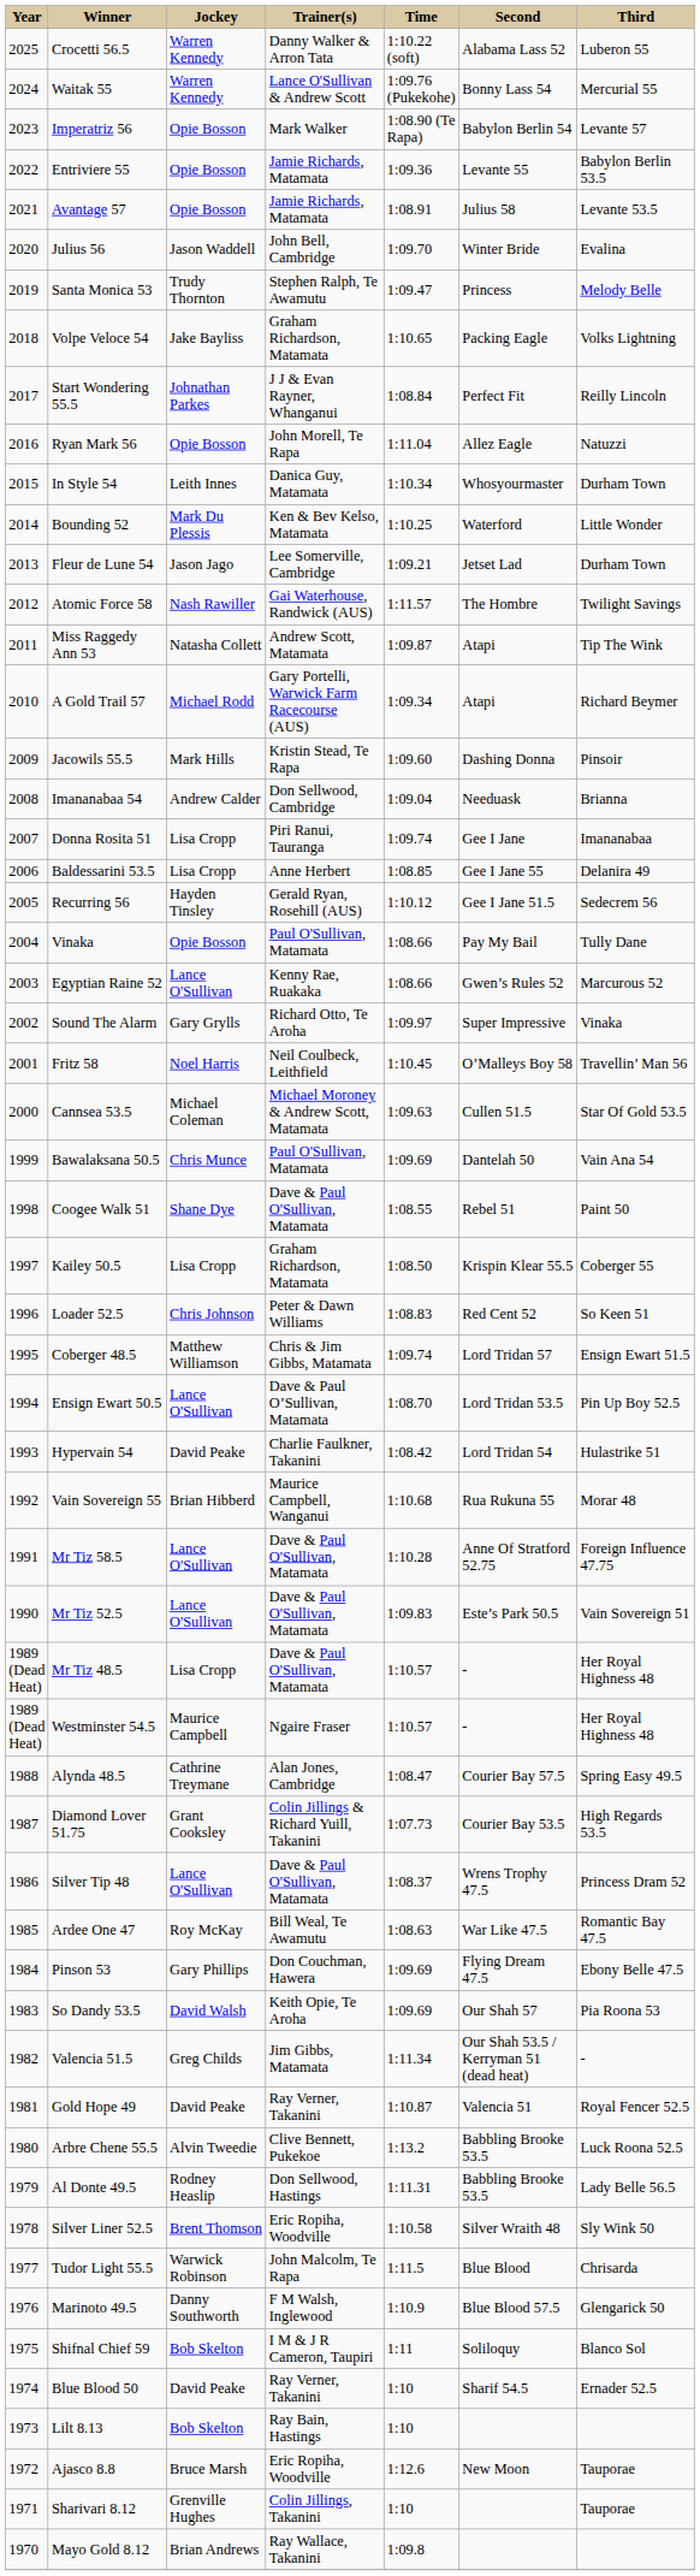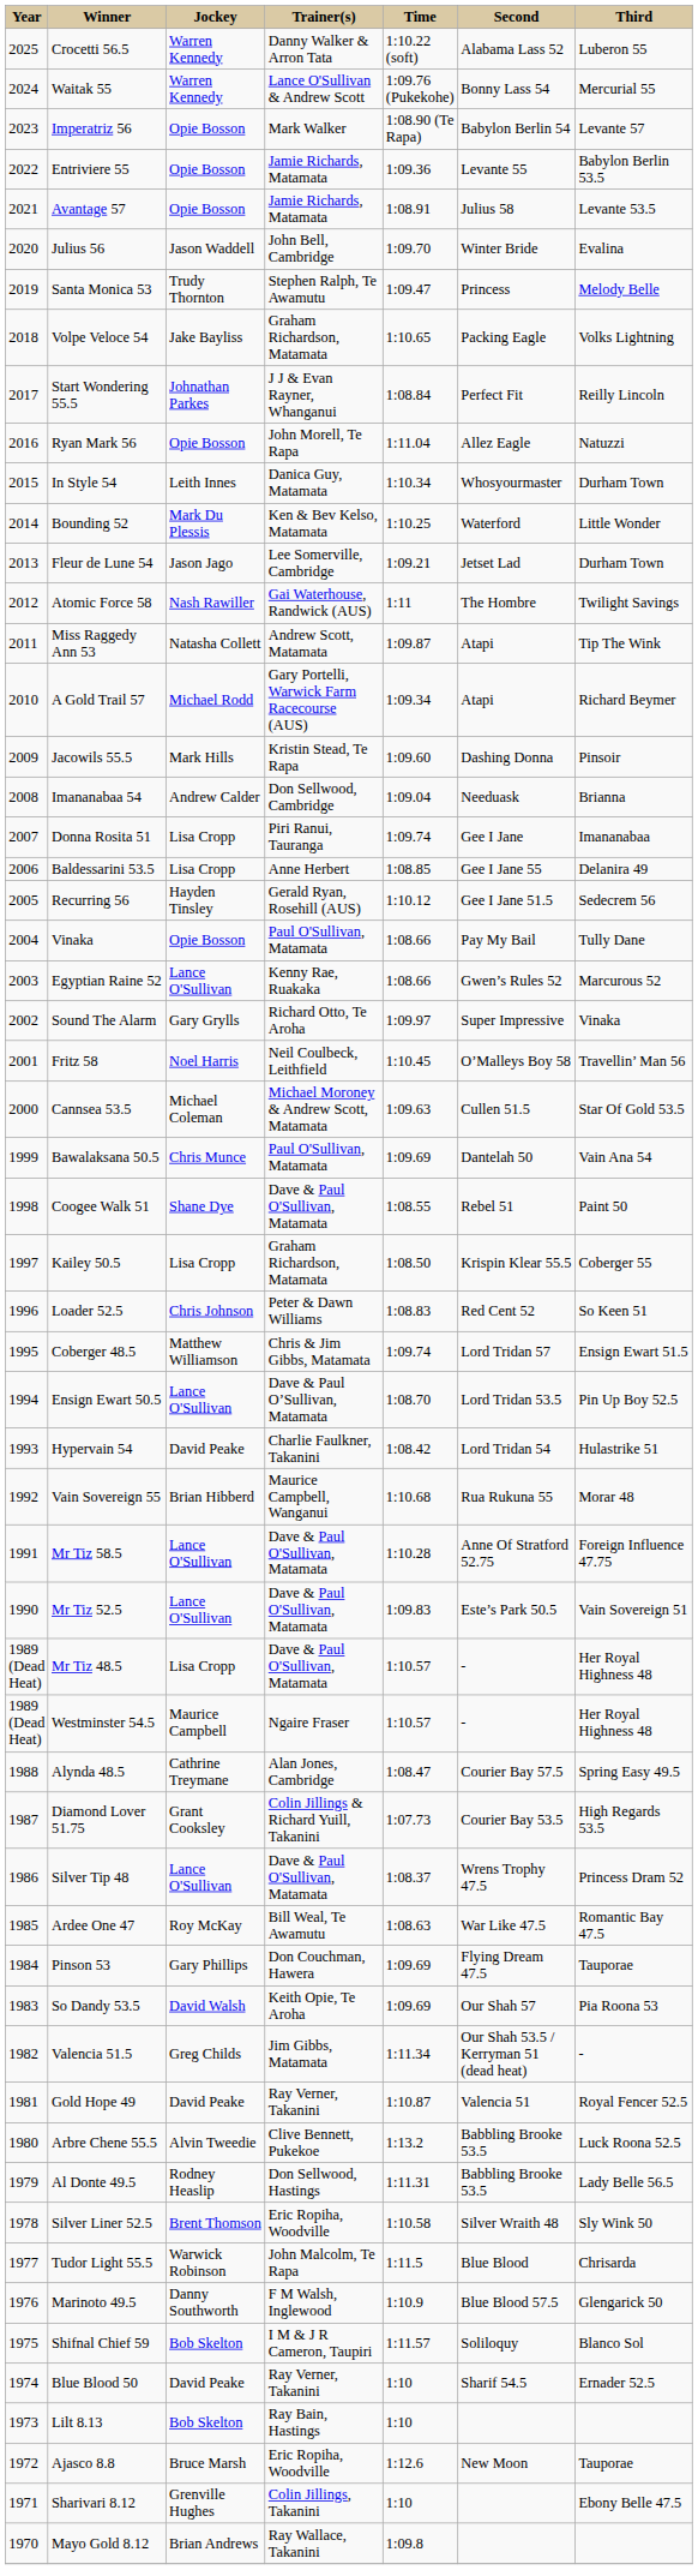 <table class="wikitable sortable">
 <tr>
 <th style="background-color:#dacaa5; width:38px">Year<br></th>
 <th style="background-color:#dacaa5; width:120px">Winner<br></th>
 <th style="background-color:#dacaa5; width:100px">Jockey<br></th>
 <th style="background-color:#dacaa5; width:120px">Trainer(s)<br></th>
 <th style="background-color:#dacaa5; width:45px">Time<br></th>
 <th style="background-color:#dacaa5; width:120px">Second<br></th>
 <th style="background-color:#dacaa5; width:120px">Third<br></th>
 </tr>
 <tr>
 <td>2025</td>
 <td>Crocetti 56.5</td>
 <td><a href='#'>Warren Kennedy</a></td>
 <td>Danny Walker & Arron Tata</td>
 <td>1:10.22 (soft)</td>
 <td>Alabama Lass 52</td>
 <td>Luberon 55</td>
 </tr>
 <tr>
 <td>2024</td>
 <td>Waitak 55</td>
 <td><a href='#'>Warren Kennedy</a></td>
 <td><a href='#'>Lance O'Sullivan</a> & Andrew Scott</td>
 <td>1:09.76 (Pukekohe)</td>
 <td>Bonny Lass 54</td>
 <td>Mercurial 55</td>
 </tr>
 <tr>
 <td>2023</td>
 <td><a href='#'>Imperatriz</a> 56</td>
 <td><a href='#'>Opie Bosson</a></td>
 <td>Mark Walker</td>
 <td>1:08.90 (Te Rapa)</td>
 <td>Babylon Berlin 54</td>
 <td>Levante 57</td>
 </tr>
 <tr>
 <td>2022</td>
 <td>Entriviere 55</td>
 <td><a href='#'>Opie Bosson</a></td>
 <td><a href='#'>Jamie Richards</a>, Matamata</td>
 <td>1:09.36</td>
 <td>Levante 55</td>
 <td>Babylon Berlin 53.5</td>
 </tr>
 <tr>
 <td>2021</td>
 <td><a href='#'>Avantage</a> 57</td>
 <td><a href='#'>Opie Bosson</a></td>
 <td><a href='#'>Jamie Richards</a>, Matamata</td>
 <td>1:08.91</td>
 <td>Julius 58</td>
 <td>Levante 53.5</td>
 </tr>
 <tr>
 <td>2020</td>
 <td>Julius 56</td>
 <td>Jason Waddell</td>
 <td>John Bell, Cambridge</td>
 <td>1:09.70</td>
 <td>Winter Bride</td>
 <td>Evalina</td>
 </tr>
 <tr>
 <td>2019</td>
 <td>Santa Monica 53 </td>
 <td>Trudy Thornton</td>
 <td>Stephen Ralph, Te Awamutu</td>
 <td>1:09.47</td>
 <td>Princess </td>
 <td><a href='#'>Melody Belle</a></td>
 </tr>
 <tr>
 <td>2018</td>
 <td>Volpe Veloce 54 </td>
 <td>Jake Bayliss</td>
 <td>Graham Richardson, Matamata</td>
 <td>1:10.65</td>
 <td>Packing Eagle</td>
 <td>Volks Lightning</td>
 </tr>
 <tr>
 <td>2017</td>
 <td>Start Wondering 55.5</td>
 <td><a href='#'>Johnathan Parkes</a></td>
 <td>J J & Evan Rayner, Whanganui</td>
 <td>1:08.84</td>
 <td>Perfect Fit</td>
 <td>Reilly Lincoln</td>
 </tr>
 <tr>
 <td>2016</td>
 <td>Ryan Mark 56 </td>
 <td><a href='#'>Opie Bosson</a></td>
 <td>John Morell, Te Rapa</td>
 <td>1:11.04</td>
 <td>Allez Eagle</td>
 <td>Natuzzi</td>
 </tr>
 <tr>
 <td>2015</td>
 <td>In Style 54</td>
 <td>Leith Innes</td>
 <td>Danica Guy, Matamata</td>
 <td>1:10.34</td>
 <td>Whosyourmaster</td>
 <td>Durham Town</td>
 </tr>
 <tr>
 <td>2014</td>
 <td>Bounding  52</td>
 <td><a href='#'>Mark Du Plessis</a></td>
 <td>Ken & Bev Kelso, Matamata</td>
 <td>1:10.25</td>
 <td>Waterford</td>
 <td>Little Wonder</td>
 </tr>
 <tr>
 <td>2013</td>
 <td>Fleur de Lune 54</td>
 <td>Jason Jago</td>
 <td>Lee Somerville, Cambridge</td>
 <td>1:09.21</td>
 <td>Jetset Lad</td>
 <td>Durham Town</td>
 </tr>
 <tr>
 <td>2012</td>
 <td>Atomic Force 58</td>
 <td><a href='#'>Nash Rawiller</a></td>
 <td><a href='#'>Gai Waterhouse</a>, Randwick (AUS)</td>
-<td>1:11.57</td>
+<td>1:11</td>
 <td>The Hombre</td>
 <td>Twilight Savings</td>
 </tr>
 <tr>
 <td>2011</td>
 <td>Miss Raggedy Ann 53</td>
 <td>Natasha Collett</td>
 <td>Andrew Scott, Matamata</td>
 <td>1:09.87</td>
 <td>Atapi</td>
 <td>Tip The Wink</td>
 </tr>
 <tr>
 <td>2010</td>
 <td>A Gold Trail 57</td>
 <td><a href='#'>Michael Rodd</a></td>
 <td>Gary Portelli, <a href='#'>Warwick Farm Racecourse</a> (AUS)</td>
 <td>1:09.34</td>
 <td>Atapi</td>
 <td>Richard Beymer</td>
 </tr>
 <tr>
 <td>2009</td>
 <td>Jacowils 55.5</td>
 <td>Mark Hills</td>
 <td>Kristin Stead, Te Rapa</td>
 <td>1:09.60</td>
 <td>Dashing Donna</td>
 <td>Pinsoir</td>
 </tr>
 <tr>
 <td>2008</td>
 <td>Imananabaa 54</td>
 <td>Andrew Calder</td>
 <td>Don Sellwood, Cambridge</td>
 <td>1:09.04</td>
 <td>Needuask</td>
 <td>Brianna</td>
 </tr>
 <tr>
 <td>2007</td>
 <td>Donna Rosita 51</td>
 <td>Lisa Cropp</td>
 <td>Piri Ranui, Tauranga</td>
 <td>1:09.74</td>
 <td>Gee I Jane</td>
 <td>Imananabaa</td>
 </tr>
 <tr>
 <td>2006</td>
 <td>Baldessarini 53.5</td>
 <td>Lisa Cropp</td>
 <td>Anne Herbert</td>
 <td>1:08.85</td>
 <td>Gee I Jane 55</td>
 <td>Delanira 49</td>
 </tr>
 <tr>
 <td>2005</td>
 <td>Recurring 56</td>
 <td>Hayden Tinsley</td>
 <td>Gerald Ryan, Rosehill (AUS)</td>
 <td>1:10.12</td>
 <td>Gee I Jane 51.5</td>
 <td>Sedecrem 56</td>
 </tr>
 <tr>
 <td>2004</td>
 <td>Vinaka</td>
 <td><a href='#'>Opie Bosson</a></td>
 <td><a href='#'>Paul O'Sullivan</a>, Matamata</td>
 <td>1:08.66</td>
 <td>Pay My Bail</td>
 <td>Tully Dane</td>
 </tr>
 <tr>
 <td>2003</td>
 <td>Egyptian Raine 52</td>
 <td><a href='#'>Lance O'Sullivan</a></td>
 <td>Kenny Rae, Ruakaka</td>
 <td>1:08.66</td>
 <td>Gwen’s Rules 52</td>
 <td>Marcurous 52</td>
 </tr>
 <tr>
 <td>2002</td>
 <td>Sound The Alarm</td>
 <td>Gary Grylls</td>
 <td>Richard Otto, Te Aroha</td>
 <td>1:09.97</td>
 <td>Super Impressive</td>
 <td>Vinaka</td>
 </tr>
 <tr>
 <td>2001</td>
 <td>Fritz 58</td>
 <td><a href='#'>Noel Harris</a></td>
 <td>Neil Coulbeck, Leithfield</td>
 <td>1:10.45</td>
 <td>O’Malleys Boy 58</td>
 <td>Travellin’ Man 56</td>
 </tr>
 <tr>
 <td>2000</td>
 <td>Cannsea 53.5</td>
 <td>Michael Coleman</td>
 <td><a href='#'>Michael Moroney</a> & Andrew Scott, Matamata</td>
 <td>1:09.63</td>
 <td>Cullen 51.5</td>
 <td>Star Of Gold 53.5</td>
 </tr>
 <tr>
 <td>1999</td>
 <td>Bawalaksana 50.5</td>
 <td><a href='#'>Chris Munce</a></td>
 <td><a href='#'>Paul O'Sullivan</a>, Matamata</td>
 <td>1:09.69</td>
 <td>Dantelah 50</td>
 <td>Vain Ana 54</td>
 </tr>
 <tr>
 <td>1998</td>
 <td>Coogee Walk 51</td>
 <td><a href='#'>Shane Dye</a></td>
 <td>Dave & <a href='#'>Paul O'Sullivan</a>, Matamata</td>
 <td>1:08.55</td>
 <td>Rebel 51</td>
 <td>Paint 50</td>
 </tr>
 <tr>
 <td>1997</td>
 <td>Kailey 50.5</td>
 <td>Lisa Cropp</td>
 <td>Graham Richardson, Matamata</td>
 <td>1:08.50</td>
 <td>Krispin Klear 55.5</td>
 <td>Coberger 55</td>
 </tr>
 <tr>
 <td>1996</td>
 <td>Loader 52.5</td>
 <td><a href='#'>Chris Johnson</a></td>
 <td>Peter & Dawn Williams</td>
 <td>1:08.83</td>
 <td>Red Cent 52</td>
 <td>So Keen 51</td>
 </tr>
 <tr>
 <td>1995</td>
 <td>Coberger 48.5</td>
 <td>Matthew Williamson</td>
 <td>Chris & Jim Gibbs, Matamata</td>
 <td>1:09.74</td>
 <td>Lord Tridan 57</td>
 <td>Ensign Ewart 51.5</td>
 </tr>
 <tr>
 <td>1994</td>
 <td>Ensign Ewart 50.5</td>
 <td><a href='#'>Lance O'Sullivan</a></td>
 <td>Dave & Paul O’Sullivan, Matamata</td>
 <td>1:08.70</td>
 <td>Lord Tridan 53.5</td>
 <td>Pin Up Boy 52.5</td>
 </tr>
 <tr>
 <td>1993</td>
 <td>Hypervain 54</td>
 <td>David Peake</td>
 <td>Charlie Faulkner, Takanini</td>
 <td>1:08.42</td>
 <td>Lord Tridan 54</td>
 <td>Hulastrike 51</td>
 </tr>
 <tr>
 <td>1992</td>
 <td>Vain Sovereign 55</td>
 <td>Brian Hibberd</td>
 <td>Maurice Campbell, Wanganui</td>
 <td>1:10.68</td>
 <td>Rua Rukuna 55</td>
 <td>Morar 48</td>
 </tr>
 <tr>
 <td>1991</td>
 <td><a href='#'>Mr Tiz</a> 58.5</td>
 <td><a href='#'>Lance O'Sullivan</a></td>
 <td>Dave & <a href='#'>Paul O'Sullivan</a>, Matamata</td>
 <td>1:10.28</td>
 <td>Anne Of Stratford 52.75</td>
 <td>Foreign Influence 47.75</td>
 </tr>
 <tr>
 <td>1990</td>
 <td><a href='#'>Mr Tiz</a> 52.5</td>
 <td><a href='#'>Lance O'Sullivan</a></td>
 <td>Dave & <a href='#'>Paul O'Sullivan</a>, Matamata</td>
 <td>1:09.83</td>
 <td>Este’s Park 50.5</td>
 <td>Vain Sovereign 51</td>
 </tr>
 <tr>
 <td>1989 (Dead Heat)</td>
 <td><a href='#'>Mr Tiz</a> 48.5</td>
 <td>Lisa Cropp</td>
 <td>Dave & <a href='#'>Paul O'Sullivan</a>, Matamata</td>
 <td>1:10.57</td>
 <td>-</td>
 <td>Her Royal Highness 48</td>
 </tr>
 <tr>
 <td>1989 (Dead Heat)</td>
 <td>Westminster 54.5</td>
 <td>Maurice Campbell</td>
 <td>Ngaire Fraser</td>
 <td>1:10.57</td>
 <td>-</td>
 <td>Her Royal Highness 48</td>
 </tr>
 <tr>
 <td>1988</td>
 <td>Alynda 48.5</td>
 <td>Cathrine Treymane</td>
 <td>Alan Jones, Cambridge</td>
 <td>1:08.47</td>
 <td>Courier Bay 57.5</td>
 <td>Spring Easy 49.5</td>
 </tr>
 <tr>
 <td>1987</td>
 <td>Diamond Lover 51.75</td>
 <td>Grant Cooksley</td>
 <td><a href='#'>Colin Jillings</a> & Richard Yuill, Takanini</td>
 <td>1:07.73</td>
 <td>Courier Bay 53.5</td>
 <td>High Regards 53.5</td>
 </tr>
 <tr>
 <td>1986</td>
 <td>Silver Tip 48</td>
 <td><a href='#'>Lance O'Sullivan</a></td>
 <td>Dave & <a href='#'>Paul O'Sullivan</a>, Matamata</td>
 <td>1:08.37</td>
 <td>Wrens Trophy 47.5</td>
 <td>Princess Dram 52</td>
 </tr>
 <tr>
 <td>1985</td>
 <td>Ardee One 47</td>
 <td>Roy McKay</td>
 <td>Bill Weal, Te Awamutu</td>
 <td>1:08.63</td>
 <td>War Like 47.5</td>
 <td>Romantic Bay 47.5</td>
 </tr>
 <tr>
 <td>1984</td>
 <td>Pinson 53</td>
 <td>Gary Phillips</td>
 <td>Don Couchman, Hawera</td>
 <td>1:09.69</td>
 <td>Flying Dream 47.5</td>
-<td>Ebony Belle 47.5</td>
+<td>Tauporae</td>
 </tr>
 <tr>
 <td>1983</td>
 <td>So Dandy 53.5</td>
 <td><a href='#'>David Walsh</a></td>
 <td>Keith Opie, Te Aroha</td>
 <td>1:09.69</td>
 <td>Our Shah 57</td>
 <td>Pia Roona 53</td>
 </tr>
 <tr>
 <td>1982</td>
 <td>Valencia 51.5</td>
 <td>Greg Childs</td>
 <td>Jim Gibbs, Matamata</td>
 <td>1:11.34</td>
 <td>Our Shah 53.5 / Kerryman 51 (dead heat)</td>
 <td>-</td>
 </tr>
 <tr>
 <td>1981</td>
 <td>Gold Hope 49</td>
 <td>David Peake</td>
 <td>Ray Verner, Takanini</td>
 <td>1:10.87</td>
 <td>Valencia 51</td>
 <td>Royal Fencer 52.5</td>
 </tr>
 <tr>
 <td>1980 </td>
 <td>Arbre Chene 55.5</td>
 <td>Alvin Tweedie</td>
 <td>Clive Bennett, Pukekoe</td>
 <td>1:13.2</td>
 <td>Babbling Brooke 53.5</td>
 <td>Luck Roona 52.5</td>
 </tr>
 <tr>
 <td>1979</td>
 <td>Al Donte 49.5</td>
 <td>Rodney Heaslip</td>
 <td>Don Sellwood, Hastings</td>
 <td>1:11.31</td>
 <td>Babbling Brooke 53.5</td>
 <td>Lady Belle 56.5</td>
 </tr>
 <tr>
 <td>1978 </td>
 <td>Silver Liner 52.5</td>
 <td><a href='#'>Brent Thomson</a></td>
 <td>Eric Ropiha, Woodville</td>
 <td>1:10.58</td>
 <td>Silver Wraith 48</td>
 <td>Sly Wink 50</td>
 </tr>
 <tr>
 <td>1977</td>
 <td>Tudor Light 55.5</td>
 <td>Warwick Robinson</td>
 <td>John Malcolm, Te Rapa</td>
 <td>1:11.5</td>
 <td>Blue Blood</td>
 <td>Chrisarda</td>
 </tr>
 <tr>
 <td>1976 </td>
 <td>Marinoto 49.5</td>
 <td>Danny Southworth</td>
 <td>F M Walsh, Inglewood</td>
 <td>1:10.9</td>
 <td>Blue Blood 57.5</td>
 <td>Glengarick 50</td>
 </tr>
 <tr>
 <td>1975</td>
 <td>Shifnal Chief 59</td>
 <td><a href='#'>Bob Skelton</a></td>
 <td>I M & J R Cameron, Taupiri</td>
-<td>1:11</td>
+<td>1:11.57</td>
 <td>Soliloquy</td>
 <td>Blanco Sol</td>
 </tr>
 <tr>
 <td>1974</td>
 <td>Blue Blood 50</td>
 <td>David Peake</td>
 <td>Ray Verner, Takanini</td>
 <td>1:10</td>
 <td>Sharif 54.5</td>
 <td>Ernader 52.5</td>
 </tr>
 <tr>
 <td>1973</td>
 <td>Lilt 8.13</td>
 <td><a href='#'>Bob Skelton</a></td>
 <td>Ray Bain, Hastings</td>
 <td>1:10</td>
 <td></td>
 <td></td>
 </tr>
 <tr>
 <td>1972</td>
 <td>Ajasco 8.8</td>
 <td>Bruce Marsh</td>
 <td>Eric Ropiha, Woodville</td>
 <td>1:12.6</td>
 <td>New Moon</td>
 <td>Tauporae</td>
 </tr>
 <tr>
 <td>1971</td>
 <td>Sharivari 8.12</td>
 <td>Grenville Hughes</td>
 <td><a href='#'>Colin Jillings</a>, Takanini</td>
 <td>1:10</td>
 <td></td>
-<td>Tauporae</td>
+<td>Ebony Belle 47.5</td>
 </tr>
 <tr>
 <td>1970</td>
 <td>Mayo Gold 8.12</td>
 <td>Brian Andrews</td>
 <td>Ray Wallace, Takanini</td>
 <td>1:09.8</td>
 <td></td>
 <td></td>
 </tr>
 <tr>
 </tr>
 </table>
